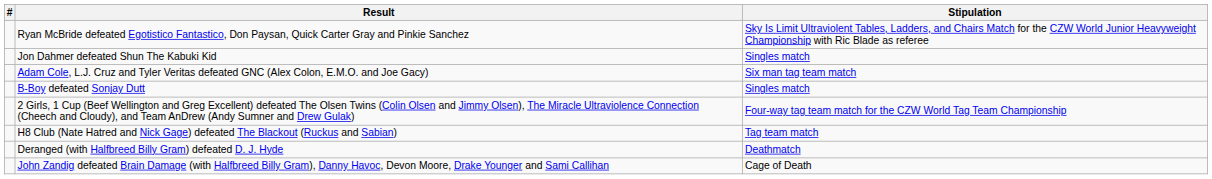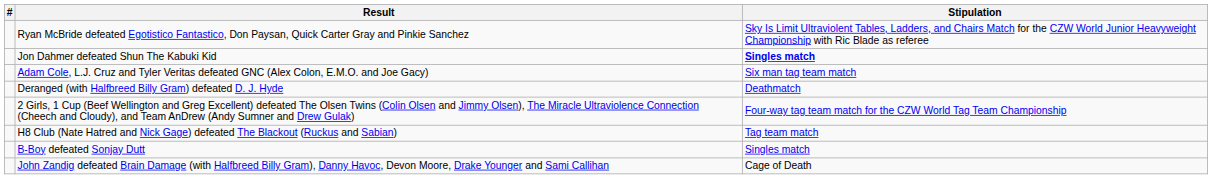 <table class="wikitable sortable" style="font-size:85%; text-align:left; width:100%;">
 <tr>
 <th><strong>#</strong></th>
 <th><strong>Result</strong></th>
 <th><strong>Stipulation</strong></th>
 </tr>
 <tr>
 <td></td>
 <td>Ryan McBride defeated <a href='#'>Egotistico Fantastico</a>, Don Paysan, Quick Carter Gray and Pinkie Sanchez</td>
 <td><a href='#'>Sky Is Limit Ultraviolent Tables, Ladders, and Chairs Match</a> for the <a href='#'>CZW World Junior Heavyweight Championship</a> with Ric Blade as referee</td>
 </tr>
 <tr>
 <td></td>
 <td>Jon Dahmer defeated Shun The Kabuki Kid</td>
-<td><a href='#'>Singles match</a></td>
+<td><strong><a href='#'>Singles match</a></strong></td>
 </tr>
 <tr>
 <td></td>
 <td><a href='#'>Adam Cole</a>, L.J. Cruz and Tyler Veritas defeated GNC (Alex Colon, E.M.O. and Joe Gacy)</td>
 <td><a href='#'>Six man tag team match</a></td>
 </tr>
 <tr>
 <td></td>
-<td><a href='#'>B-Boy</a> defeated <a href='#'>Sonjay Dutt</a></td>
-<td><a href='#'>Singles match</a></td>
+<td>Deranged (with <a href='#'>Halfbreed Billy Gram</a>) defeated <a href='#'>D. J. Hyde</a></td>
+<td><a href='#'>Deathmatch</a></td>
 </tr>
 <tr>
 <td></td>
 <td>2 Girls, 1 Cup (Beef Wellington and Greg Excellent) defeated The Olsen Twins (<a href='#'>Colin Olsen</a> and <a href='#'>Jimmy Olsen</a>), <a href='#'>The Miracle Ultraviolence Connection</a> (Cheech and Cloudy), and Team AnDrew (Andy Sumner and <a href='#'>Drew Gulak</a>)</td>
 <td><a href='#'>Four-way tag team match for the CZW World Tag Team Championship</a></td>
 </tr>
 <tr>
 <td></td>
 <td>H8 Club (Nate Hatred and <a href='#'>Nick Gage</a>) defeated <a href='#'>The Blackout</a> (<a href='#'>Ruckus</a> and <a href='#'>Sabian</a>)</td>
 <td><a href='#'>Tag team match</a></td>
 </tr>
 <tr>
 <td></td>
-<td>Deranged (with <a href='#'>Halfbreed Billy Gram</a>) defeated <a href='#'>D. J. Hyde</a></td>
-<td><a href='#'>Deathmatch</a></td>
+<td><a href='#'>B-Boy</a> defeated <a href='#'>Sonjay Dutt</a></td>
+<td><a href='#'>Singles match</a></td>
 </tr>
 <tr>
 <td></td>
 <td><a href='#'>John Zandig</a> defeated <a href='#'>Brain Damage</a> (with <a href='#'>Halfbreed Billy Gram</a>), <a href='#'>Danny Havoc</a>, Devon Moore, <a href='#'>Drake Younger</a> and <a href='#'>Sami Callihan</a></td>
 <td>Cage of Death</td>
 </tr>
 </table>
